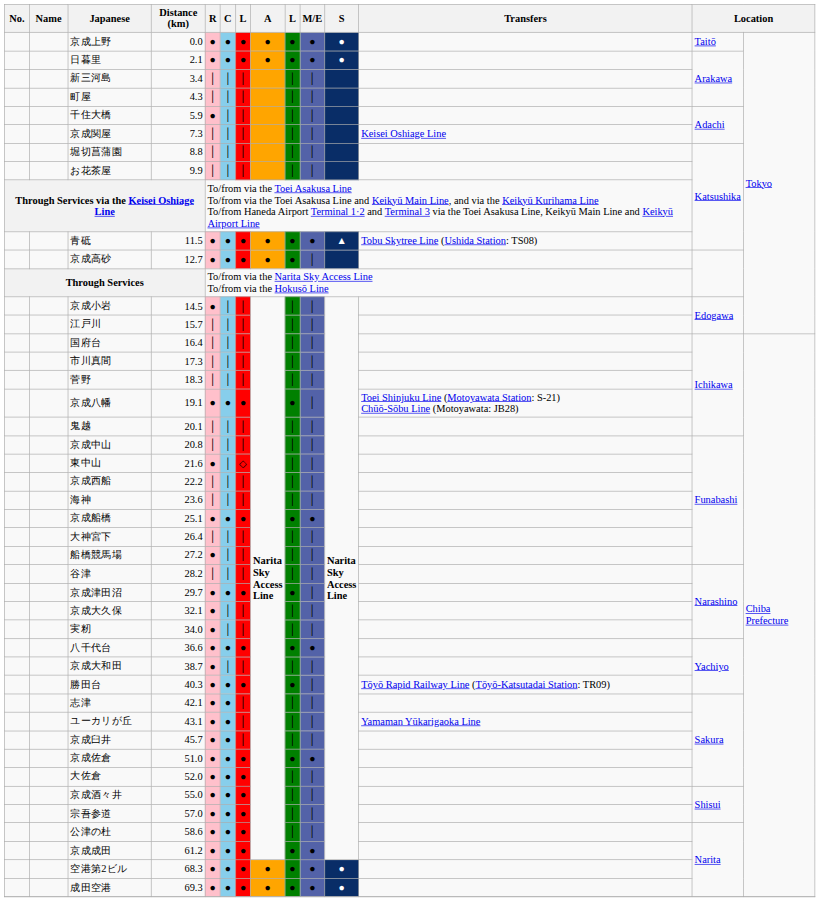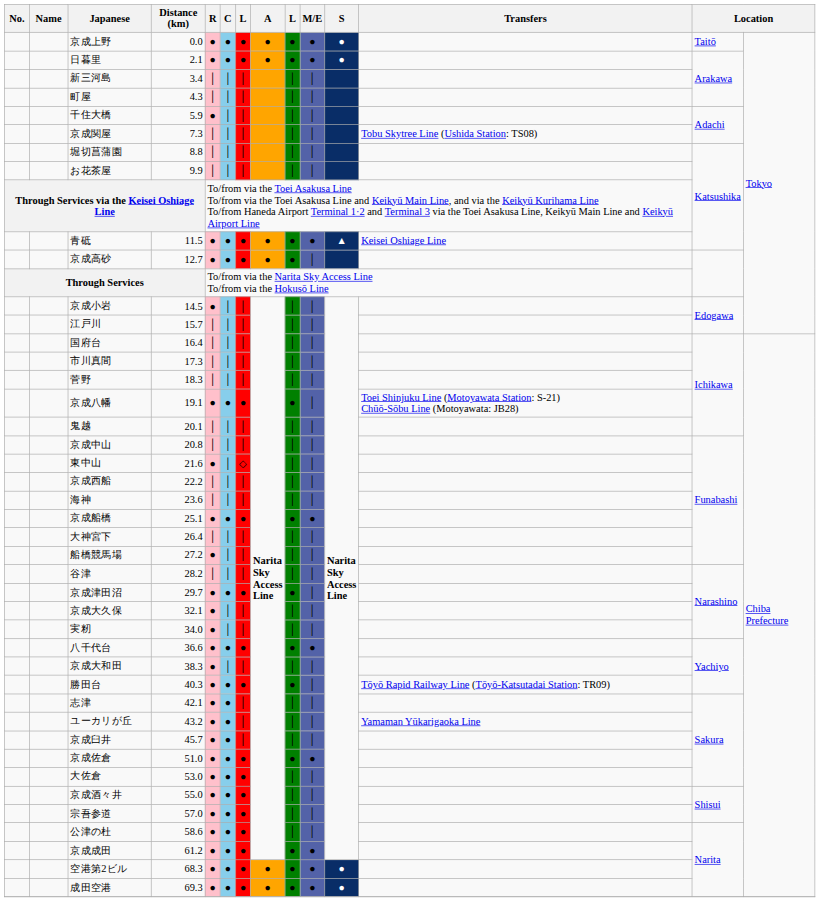 <table class="wikitable" rules="all">
 <tr>
 <th>No.</th>
 <th>Name</th>
 <th>Japanese</th>
 <th>Distance<br>(km)</th>
 <th style="width:1em;">R</th>
 <th style="width:1em;">C</th>
 <th style="width:1em;">L</th>
 <th style="width:1em;">A</th>
 <th style="width:1em;">L</th>
 <th style="width:1em;">M/E</th>
 <th style="width:1em;">S</th>
 <th>Transfers</th>
 <th colspan="2">Location</th>
 </tr>
 <tr>
 <td></td>
 <td></td>
 <td>京成上野<br></td>
 <td style="text-align: right">0.0</td>
 <td style="background:Pink; text-align:center;">●</td>
 <td style="background:SkyBlue; text-align:center;">●</td>
 <td style="background:Red; text-align:center;">●</td>
 <td style="background:Orange; text-align:center;">●</td>
 <td style="background:Green; text-align:center;">●</td>
 <td style="background:#5362a8; text-align:center;">●</td>
 <td style="background:#092d67; text-align:center; color:White;">●</td>
 <td style="white-space:nowrap;"></td>
 <td><a href='#'>Taitō</a></td>
 <td rowspan="14"><a href='#'>Tokyo</a></td>
 </tr>
 <tr>
 <td></td>
 <td></td>
 <td>日暮里<br></td>
 <td style="text-align: right">2.1</td>
 <td style="background:Pink; text-align:center;">●</td>
 <td style="background:SkyBlue; text-align:center;">●</td>
 <td style="background:Red; text-align:center;">●</td>
 <td style="background:Orange; text-align:center;">●</td>
 <td style="background:Green; text-align:center;">●</td>
 <td style="background:#5362a8; text-align:center;">●</td>
 <td style="background:#092d67; text-align:center; color:White;">●</td>
 <td></td>
 <td rowspan="3"><a href='#'>Arakawa</a></td>
 </tr>
 <tr>
 <td></td>
 <td></td>
 <td>新三河島<br></td>
 <td style="text-align: right">3.4</td>
 <td style="background:Pink; text-align:center;">│</td>
 <td style="background:SkyBlue; text-align:center;">│</td>
 <td style="background:Red; text-align:center;">│</td>
 <td style="background:Orange; text-align:center;"></td>
 <td style="background:Green; text-align:center;">│</td>
 <td style="background:#5362a8; text-align:center;">│</td>
 <td style="background:#092d67; text-align:center; color:White;"></td>
 <td></td>
 </tr>
 <tr>
 <td></td>
 <td></td>
 <td>町屋<br></td>
 <td style="text-align: right">4.3</td>
 <td style="background:Pink; text-align:center;">│</td>
 <td style="background:SkyBlue; text-align:center;">│</td>
 <td style="background:Red; text-align:center;">│</td>
 <td style="background:Orange; text-align:center;"></td>
 <td style="background:Green; text-align:center;">│</td>
 <td style="background:#5362a8; text-align:center;">│</td>
 <td style="background:#092d67; text-align:center; color:White;"></td>
 <td></td>
 </tr>
 <tr>
 <td></td>
 <td></td>
 <td>千住大橋<br></td>
 <td style="text-align: right">5.9</td>
 <td style="background:Pink; text-align:center;">●</td>
 <td style="background:SkyBlue; text-align:center;">│</td>
 <td style="background:Red; text-align:center;">│</td>
 <td style="background:Orange; text-align:center;"></td>
 <td style="background:Green; text-align:center;">│</td>
 <td style="background:#5362a8; text-align:center;">│</td>
 <td style="background:#092d67; text-align:center; color:White;"></td>
 <td></td>
 <td rowspan="2"><a href='#'>Adachi</a></td>
 </tr>
 <tr>
 <td></td>
 <td></td>
 <td>京成関屋<br></td>
 <td style="text-align: right">7.3</td>
 <td style="background:Pink; text-align:center;">│</td>
 <td style="background:SkyBlue; text-align:center;">│</td>
 <td style="background:Red; text-align:center;">│</td>
 <td style="background:Orange; text-align:center;"></td>
 <td style="background:Green; text-align:center;">│</td>
 <td style="background:#5362a8; text-align:center;">│</td>
 <td style="background:#092d67; text-align:center; color:White;"></td>
-<td> <a href='#'>Keisei Oshiage Line</a></td>
+<td> <a href='#'>Tobu Skytree Line</a> (<a href='#'>Ushida Station</a>: TS08)</td>
 </tr>
 <tr>
 <td></td>
 <td></td>
 <td>堀切菖蒲園<br></td>
 <td style="text-align: right">8.8</td>
 <td style="background:Pink; text-align:center;">│</td>
 <td style="background:SkyBlue; text-align:center;">│</td>
 <td style="background:Red; text-align:center;">│</td>
 <td style="background:Orange; text-align:center;"></td>
 <td style="background:Green; text-align:center;">│</td>
 <td style="background:#5362a8; text-align:center;">│</td>
 <td style="background:#092d67; text-align:center; color:White;"></td>
 <td></td>
 <td rowspan="4"><a href='#'>Katsushika</a></td>
 </tr>
 <tr>
 <td></td>
 <td></td>
 <td>お花茶屋<br></td>
 <td style="text-align: right">9.9</td>
 <td style="background:Pink; text-align:center;">│</td>
 <td style="background:SkyBlue; text-align:center;">│</td>
 <td style="background:Red; text-align:center;">│</td>
 <td style="background:Orange; text-align:center;"></td>
 <td style="background:Green; text-align:center;">│</td>
 <td style="background:#5362a8; text-align:center;">│</td>
 <td style="background:#092d67; text-align:center; color:White;"></td>
 <td></td>
 </tr>
 <tr>
 <th colspan="4">Through Services via the  <a href='#'>Keisei Oshiage Line</a></th>
 <td colspan="8">To/from  via the  <a href='#'>Toei Asakusa Line</a><br>To/from  via the  Toei Asakusa Line and  <a href='#'>Keikyū Main Line</a>, and  via the  <a href='#'>Keikyū Kurihama Line</a><br> To/from Haneda Airport <a href='#'>Terminal 1·2</a> and <a href='#'>Terminal 3</a> via the  Toei Asakusa Line,  Keikyū Main Line and  <a href='#'>Keikyū Airport Line</a></td>
 </tr>
 <tr>
 <td></td>
 <td></td>
 <td>青砥<br></td>
 <td style="text-align: right">11.5</td>
 <td style="background:Pink; text-align:center;">●</td>
 <td style="background:SkyBlue; text-align:center;">●</td>
 <td style="background:Red; text-align:center;">●</td>
 <td style="background:Orange; text-align:center;">●</td>
 <td style="background:Green; text-align:center;">●</td>
 <td style="background:#5362a8; text-align:center;">●</td>
 <td style="background:#092d67; text-align:center; color:White;">▲</td>
-<td> <a href='#'>Tobu Skytree Line</a> (<a href='#'>Ushida Station</a>: TS08)</td>
+<td> <a href='#'>Keisei Oshiage Line</a></td>
 </tr>
 <tr>
 <td></td>
 <td></td>
 <td>京成高砂<br></td>
 <td style="text-align: right">12.7</td>
 <td style="background:Pink; text-align:center;">●</td>
 <td style="background:SkyBlue; text-align:center;">●</td>
 <td style="background:Red; text-align:center;">●</td>
 <td style="background:Orange; text-align:center;">●</td>
 <td style="background:Green; text-align:center;">●</td>
 <td style="background:#5362a8; text-align:center;">│</td>
 <td style="background:#092d67; text-align:center; color:White;"></td>
 <td></td>
 </tr>
 <tr>
 <th colspan="4">Through Services</th>
 <td colspan="8">To/from  via the  <a href='#'>Narita Sky Access Line</a><br> To/from  via the  <a href='#'>Hokusō Line</a><br></td>
 </tr>
 <tr>
 <td></td>
 <td></td>
 <td>京成小岩<br></td>
 <td style="text-align: right">14.5</td>
 <td style="background:Pink; text-align:center;">●</td>
 <td style="background:SkyBlue; text-align:center;">│</td>
 <td style="background:Red; text-align:center;">│</td>
 <td rowspan="30"><strong>Narita Sky Access Line</strong></td>
 <td style="background:Green; text-align:center;">│</td>
 <td style="background:#5362a8; text-align:center;">│</td>
 <td rowspan="30"><strong>Narita Sky Access Line</strong></td>
 <td></td>
 <td rowspan="2"><a href='#'>Edogawa</a></td>
 </tr>
 <tr>
 <td></td>
 <td></td>
 <td>江戸川<br></td>
 <td style="text-align: right">15.7</td>
 <td style="background:Pink; text-align:center;">│</td>
 <td style="background:SkyBlue; text-align:center;">│</td>
 <td style="background:Red; text-align:center;">│</td>
 <td style="background:Green; text-align:center;">│</td>
 <td style="background:#5362a8; text-align:center;">│</td>
 <td></td>
 </tr>
 <tr>
 <td></td>
 <td></td>
 <td>国府台<br></td>
 <td style="text-align: right">16.4</td>
 <td style="background:Pink; text-align:center;">│</td>
 <td style="background:SkyBlue; text-align:center;">│</td>
 <td style="background:Red; text-align:center;">│</td>
 <td style="background:Green; text-align:center;">│</td>
 <td style="background:#5362a8; text-align:center;">│</td>
 <td></td>
 <td rowspan="5"><a href='#'>Ichikawa</a></td>
 <td rowspan="30"><a href='#'>Chiba Prefecture</a></td>
 </tr>
 <tr>
 <td></td>
 <td></td>
 <td>市川真間<br></td>
 <td style="text-align: right">17.3</td>
 <td style="background:Pink; text-align:center;">│</td>
 <td style="background:SkyBlue; text-align:center;">│</td>
 <td style="background:Red; text-align:center;">│</td>
 <td style="background:Green; text-align:center;">│</td>
 <td style="background:#5362a8; text-align:center;">│</td>
 <td></td>
 </tr>
 <tr>
 <td></td>
 <td></td>
 <td>菅野<br></td>
 <td style="text-align: right">18.3</td>
 <td style="background:Pink; text-align:center;">│</td>
 <td style="background:SkyBlue; text-align:center;">│</td>
 <td style="background:Red; text-align:center;">│</td>
 <td style="background:Green; text-align:center;">│</td>
 <td style="background:#5362a8; text-align:center;">│</td>
 <td></td>
 </tr>
 <tr>
 <td></td>
 <td></td>
 <td>京成八幡<br></td>
 <td style="text-align: right">19.1</td>
 <td style="background:Pink; text-align:center;">●</td>
 <td style="background:SkyBlue; text-align:center;">●</td>
 <td style="background:Red; text-align:center;">●</td>
 <td style="background:Green; text-align:center;">●</td>
 <td style="background:#5362a8; text-align:center;">│</td>
 <td> <a href='#'>Toei Shinjuku Line</a> (<a href='#'>Motoyawata Station</a>: S-21)<br> <a href='#'>Chūō-Sōbu Line</a> (Motoyawata: JB28)</td>
 </tr>
 <tr>
 <td></td>
 <td></td>
 <td>鬼越<br></td>
 <td style="text-align: right">20.1</td>
 <td style="background:Pink; text-align:center;">│</td>
 <td style="background:SkyBlue; text-align:center;">│</td>
 <td style="background:Red; text-align:center;">│</td>
 <td style="background:Green; text-align:center;">│</td>
 <td style="background:#5362a8; text-align:center;">│</td>
 <td></td>
 </tr>
 <tr>
 <td></td>
 <td></td>
 <td>京成中山<br></td>
 <td style="text-align: right">20.8</td>
 <td style="background:Pink; text-align:center;">│</td>
 <td style="background:SkyBlue; text-align:center;">│</td>
 <td style="background:Red; text-align:center;">│</td>
 <td style="background:Green; text-align:center;">│</td>
 <td style="background:#5362a8; text-align:center;">│</td>
 <td></td>
 <td rowspan="7"><a href='#'>Funabashi</a></td>
 </tr>
 <tr>
 <td></td>
 <td></td>
 <td>東中山<br></td>
 <td style="text-align: right">21.6</td>
 <td style="background:Pink; text-align:center;">●</td>
 <td style="background:SkyBlue; text-align:center;">│</td>
 <td style="background:Red; text-align:center;">◇</td>
 <td style="background:Green; text-align:center;">│</td>
 <td style="background:#5362a8; text-align:center;">│</td>
 <td></td>
 </tr>
 <tr>
 <td></td>
 <td></td>
 <td>京成西船<br></td>
 <td style="text-align: right">22.2</td>
 <td style="background:Pink; text-align:center;">│</td>
 <td style="background:SkyBlue; text-align:center;">│</td>
 <td style="background:Red; text-align:center;">│</td>
 <td style="background:Green; text-align:center;">│</td>
 <td style="background:#5362a8; text-align:center;">│</td>
 <td></td>
 </tr>
 <tr>
 <td></td>
 <td></td>
 <td>海神<br></td>
 <td style="text-align: right">23.6</td>
 <td style="background:Pink; text-align:center;">│</td>
 <td style="background:SkyBlue; text-align:center;">│</td>
 <td style="background:Red; text-align:center;">│</td>
 <td style="background:Green; text-align:center;">│</td>
 <td style="background:#5362a8; text-align:center;">│</td>
 <td></td>
 </tr>
 <tr>
 <td></td>
 <td></td>
 <td>京成船橋<br></td>
 <td style="text-align: right">25.1</td>
 <td style="background:Pink; text-align:center;">●</td>
 <td style="background:SkyBlue; text-align:center;">●</td>
 <td style="background:Red; text-align:center;">●</td>
 <td style="background:Green; text-align:center;">●</td>
 <td style="background:#5362a8; text-align:center;">●</td>
 <td style="white-space:nowrap"></td>
 </tr>
 <tr>
 <td></td>
 <td></td>
 <td>大神宮下<br></td>
 <td style="text-align: right">26.4</td>
 <td style="background:Pink; text-align:center;">│</td>
 <td style="background:SkyBlue; text-align:center;">│</td>
 <td style="background:Red; text-align:center;">│</td>
 <td style="background:Green; text-align:center;">│</td>
 <td style="background:#5362a8; text-align:center;">│</td>
 <td></td>
 </tr>
 <tr>
 <td></td>
 <td></td>
 <td>船橋競馬場<br></td>
 <td style="text-align: right">27.2</td>
 <td style="background:Pink; text-align:center;">●</td>
 <td style="background:SkyBlue; text-align:center;">│</td>
 <td style="background:Red; text-align:center;">│</td>
 <td style="background:Green; text-align:center;">│</td>
 <td style="background:#5362a8; text-align:center;">│</td>
 <td></td>
 </tr>
 <tr>
 <td></td>
 <td></td>
 <td>谷津<br></td>
 <td style="text-align: right">28.2</td>
 <td style="background:Pink; text-align:center;">│</td>
 <td style="background:SkyBlue; text-align:center;">│</td>
 <td style="background:Red; text-align:center;">│</td>
 <td style="background:Green; text-align:center;">│</td>
 <td style="background:#5362a8; text-align:center;">│</td>
 <td></td>
 <td rowspan="4"><a href='#'>Narashino</a></td>
 </tr>
 <tr>
 <td></td>
 <td></td>
 <td>京成津田沼<br></td>
 <td style="text-align: right">29.7</td>
 <td style="background:Pink; text-align:center;">●</td>
 <td style="background:SkyBlue; text-align:center;">●</td>
 <td style="background:Red; text-align:center;">●</td>
 <td style="background:Green; text-align:center;">●</td>
 <td style="background:#5362a8; text-align:center;">│</td>
 <td></td>
 </tr>
 <tr>
 <td></td>
 <td></td>
 <td>京成大久保<br></td>
 <td style="text-align: right">32.1</td>
 <td style="background:Pink; text-align:center;">●</td>
 <td style="background:SkyBlue; text-align:center;">│</td>
 <td style="background:Red; text-align:center;">│</td>
 <td style="background:Green; text-align:center;">│</td>
 <td style="background:#5362a8; text-align:center;">│</td>
 <td></td>
 </tr>
 <tr>
 <td></td>
 <td></td>
 <td>実籾<br></td>
 <td style="text-align: right">34.0</td>
 <td style="background:Pink; text-align:center;">●</td>
 <td style="background:SkyBlue; text-align:center;">│</td>
 <td style="background:Red; text-align:center;">│</td>
 <td style="background:Green; text-align:center;">│</td>
 <td style="background:#5362a8; text-align:center;">│</td>
 <td></td>
 </tr>
 <tr>
 <td></td>
 <td></td>
 <td>八千代台<br></td>
 <td style="text-align: right">36.6</td>
 <td style="background:Pink; text-align:center;">●</td>
 <td style="background:SkyBlue; text-align:center;">●</td>
 <td style="background:Red; text-align:center;">●</td>
 <td style="background:Green; text-align:center;">●</td>
 <td style="background:#5362a8; text-align:center;">●</td>
 <td></td>
 <td rowspan="3"><a href='#'>Yachiyo</a></td>
 </tr>
 <tr>
 <td></td>
 <td></td>
 <td>京成大和田<br></td>
-<td style="text-align: right">38.7</td>
+<td style="text-align: right">38.3</td>
 <td style="background:Pink; text-align:center;">●</td>
 <td style="background:SkyBlue; text-align:center;">│</td>
 <td style="background:Red; text-align:center;">│</td>
 <td style="background:Green; text-align:center;">│</td>
 <td style="background:#5362a8; text-align:center;">│</td>
 <td></td>
 </tr>
 <tr>
 <td></td>
 <td></td>
 <td>勝田台<br></td>
 <td style="text-align: right">40.3</td>
 <td style="background:Pink; text-align:center;">●</td>
 <td style="background:SkyBlue; text-align:center;">●</td>
 <td style="background:Red; text-align:center;">●</td>
 <td style="background:Green; text-align:center;">●</td>
 <td style="background:#5362a8; text-align:center;">│</td>
 <td> <a href='#'>Tōyō Rapid Railway Line</a> (<a href='#'>Tōyō-Katsutadai Station</a>: TR09)</td>
 </tr>
 <tr>
 <td></td>
 <td></td>
 <td>志津<br></td>
 <td style="text-align: right">42.1</td>
 <td style="background:Pink; text-align:center;">●</td>
 <td style="background:SkyBlue; text-align:center;">●</td>
 <td style="background:Red; text-align:center;">│</td>
 <td style="background:Green; text-align:center;">│</td>
 <td style="background:#5362a8; text-align:center;">│</td>
 <td></td>
 <td rowspan="5"><a href='#'>Sakura</a></td>
 </tr>
 <tr>
 <td></td>
 <td></td>
 <td style="white-space:nowrap">ユーカリが丘<br></td>
-<td style="text-align: right">43.1</td>
+<td style="text-align: right">43.2</td>
 <td style="background:Pink; text-align:center;">●</td>
 <td style="background:SkyBlue; text-align:center;">●</td>
 <td style="background:Red; text-align:center;">│</td>
 <td style="background:Green; text-align:center;">│</td>
 <td style="background:#5362a8; text-align:center;">│</td>
 <td><a href='#'>Yamaman Yūkarigaoka Line</a></td>
 </tr>
 <tr>
 <td></td>
 <td></td>
 <td>京成臼井<br></td>
 <td style="text-align: right">45.7</td>
 <td style="background:Pink; text-align:center;">●</td>
 <td style="background:SkyBlue; text-align:center;">●</td>
 <td style="background:Red; text-align:center;">│</td>
 <td style="background:Green; text-align:center;">│</td>
 <td style="background:#5362a8; text-align:center;">│</td>
 <td></td>
 </tr>
 <tr>
 <td></td>
 <td></td>
 <td>京成佐倉<br></td>
 <td style="text-align: right">51.0</td>
 <td style="background:Pink; text-align:center;">●</td>
 <td style="background:SkyBlue; text-align:center;">●</td>
 <td style="background:Red; text-align:center;">●</td>
 <td style="background:Green; text-align:center;">●</td>
 <td style="background:#5362a8; text-align:center;">●</td>
 <td></td>
 </tr>
 <tr>
 <td></td>
 <td></td>
 <td>大佐倉<br></td>
-<td style="text-align: right">52.0</td>
+<td style="text-align: right">53.0</td>
 <td style="background:Pink; text-align:center;">●</td>
 <td style="background:SkyBlue; text-align:center;">●</td>
 <td style="background:Red; text-align:center;">●</td>
 <td style="background:Green; text-align:center;">│</td>
 <td style="background:#5362a8; text-align:center;">│</td>
 <td></td>
 </tr>
 <tr>
 <td></td>
 <td></td>
 <td>京成酒々井<br></td>
 <td style="text-align: right">55.0</td>
 <td style="background:Pink; text-align:center;">●</td>
 <td style="background:SkyBlue; text-align:center;">●</td>
 <td style="background:Red; text-align:center;">●</td>
 <td style="background:Green; text-align:center;">│</td>
 <td style="background:#5362a8; text-align:center;">│</td>
 <td></td>
 <td rowspan="2"><a href='#'>Shisui</a></td>
 </tr>
 <tr>
 <td></td>
 <td></td>
 <td>宗吾参道<br></td>
 <td style="text-align: right">57.0</td>
 <td style="background:Pink; text-align:center;">●</td>
 <td style="background:SkyBlue; text-align:center;">●</td>
 <td style="background:Red; text-align:center;">●</td>
 <td style="background:Green; text-align:center;">│</td>
 <td style="background:#5362a8; text-align:center;">│</td>
 <td></td>
 </tr>
 <tr>
 <td></td>
 <td></td>
 <td>公津の杜<br></td>
 <td style="text-align: right">58.6</td>
 <td style="background:Pink; text-align:center;">●</td>
 <td style="background:SkyBlue; text-align:center;">●</td>
 <td style="background:Red; text-align:center;">●</td>
 <td style="background:Green; text-align:center;">│</td>
 <td style="background:#5362a8; text-align:center;">│</td>
 <td></td>
 <td rowspan="4"><a href='#'>Narita</a></td>
 </tr>
 <tr>
 <td></td>
 <td></td>
 <td>京成成田<br></td>
 <td style="text-align: right">61.2</td>
 <td style="background:Pink; text-align:center;">●</td>
 <td style="background:SkyBlue; text-align:center;">●</td>
 <td style="background:Red; text-align:center;">●</td>
 <td style="background:Green; text-align:center;">●</td>
 <td style="background:#5362a8; text-align:center;">●</td>
 <td></td>
 </tr>
 <tr>
 <td></td>
 <td></td>
 <td>空港第2ビル<br></td>
 <td style="text-align: right">68.3</td>
 <td style="background:Pink; text-align:center;">●</td>
 <td style="background:SkyBlue; text-align:center;">●</td>
 <td style="background:Red; text-align:center;">●</td>
 <td style="background:Orange; text-align:center;">●</td>
 <td style="background:Green; text-align:center;">●</td>
 <td style="background:#5362a8; text-align:center;">●</td>
 <td style="background:#092d67; text-align:center; color:White;">●</td>
 <td></td>
 </tr>
 <tr>
 <td></td>
 <td></td>
 <td>成田空港<br></td>
 <td style="text-align: right">69.3</td>
 <td style="background:Pink; text-align:center;">●</td>
 <td style="background:SkyBlue; text-align:center;">●</td>
 <td style="background:Red; text-align:center;">●</td>
 <td style="background:Orange; text-align:center;">●</td>
 <td style="background:Green; text-align:center;">●</td>
 <td style="background:#5362a8; text-align:center;">●</td>
 <td style="background:#092d67; text-align:center; color:White;">●</td>
 <td></td>
 </tr>
 <tr>
 </tr>
 </table>
